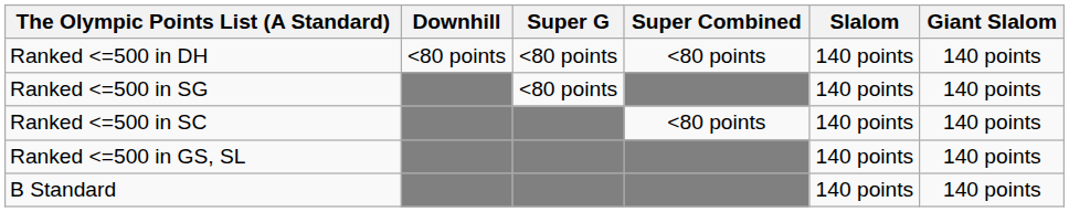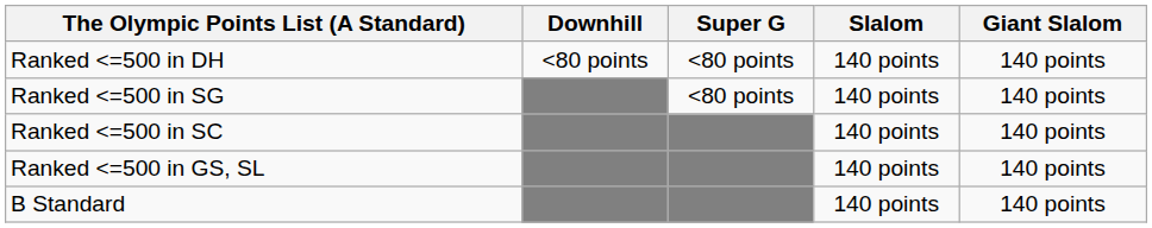 <table class="wikitable" width=800>
 <tr>
 <th>The Olympic Points List (A Standard)</th>
 <th>Downhill</th>
 <th>Super G</th>
-<th>Super Combined</th>
 <th>Slalom</th>
 <th>Giant Slalom</th>
 </tr>
 <tr>
 <td>Ranked <=500 in DH</td>
-<td align=center><80 points</td>
 <td align=center><80 points</td>
 <td align=center><80 points</td>
 <td align=center>140 points</td>
 <td align=center>140 points</td>
 </tr>
 <tr>
 <td>Ranked <=500 in SG</td>
 <td bgcolor="grey"></td>
 <td align=center><80 points</td>
-<td bgcolor="grey"></td>
 <td align=center>140 points</td>
 <td align=center>140 points</td>
 </tr>
 <tr>
 <td>Ranked <=500 in SC</td>
 <td bgcolor="grey"></td>
 <td bgcolor="grey"></td>
-<td align=center><80 points</td>
 <td align=center>140 points</td>
 <td align=center>140 points</td>
 </tr>
 <tr>
 <td>Ranked <=500 in GS, SL</td>
-<td bgcolor="grey"></td>
 <td bgcolor="grey"></td>
 <td bgcolor="grey"></td>
 <td align=center>140 points</td>
 <td align=center>140 points</td>
 </tr>
 <tr>
 <td>B Standard</td>
 <td bgcolor="grey"></td>
 <td bgcolor="grey"></td>
-<td bgcolor="grey"></td>
 <td align=center>140 points</td>
 <td align=center>140 points</td>
 </tr>
 </table>
